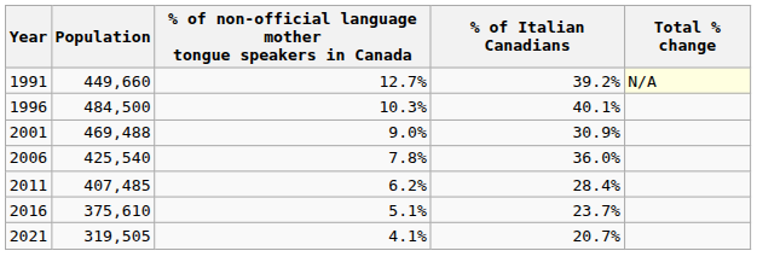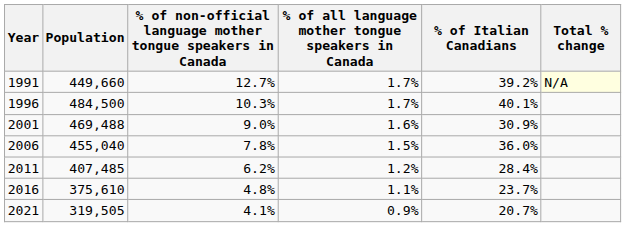 <table class="wikitable sortable">
 <tr>
 <th>Year</th>
 <th>Population</th>
 <th>% of non-official language mother<br>tongue speakers in Canada</th>
+<th>% of all language mother tongue<br>speakers in Canada</th>
 <th>% of Italian Canadians</th>
 <th>Total % change</th>
 </tr>
 <tr>
 <td>1991</td>
 <td align="right">449,660</td>
 <td align="right">12.7%</td>
+<td align="right">1.7%</td>
 <td align="right">39.2%</td>
 <td style="background: lightyellow;">N/A</td>
 </tr>
 <tr>
 <td>1996</td>
 <td align="right">484,500</td>
 <td align="right">10.3%</td>
+<td align="right">1.7%</td>
 <td align="right">40.1%</td>
 <td></td>
 </tr>
 <tr>
 <td>2001</td>
 <td align="right">469,488</td>
 <td align="right">9.0%</td>
+<td align="right">1.6%</td>
 <td align="right">30.9%</td>
 <td></td>
 </tr>
 <tr>
 <td>2006</td>
-<td align="right">425,540</td>
+<td align="right">455,040</td>
 <td align="right">7.8%</td>
+<td align="right">1.5%</td>
 <td align="right">36.0%</td>
 <td></td>
 </tr>
 <tr>
 <td>2011</td>
 <td align="right">407,485</td>
 <td align="right">6.2%</td>
+<td align="right">1.2%</td>
 <td align="right">28.4%</td>
 <td></td>
 </tr>
 <tr>
 <td>2016</td>
 <td align="right">375,610</td>
-<td align="right">5.1%</td>
+<td align="right">4.8%</td>
+<td align="right">1.1%</td>
 <td align="right">23.7%</td>
 <td></td>
 </tr>
 <tr>
 <td>2021</td>
 <td align="right">319,505</td>
 <td align="right">4.1%</td>
+<td align="right">0.9%</td>
 <td align="right">20.7%</td>
 <td></td>
 </tr>
 </table>
